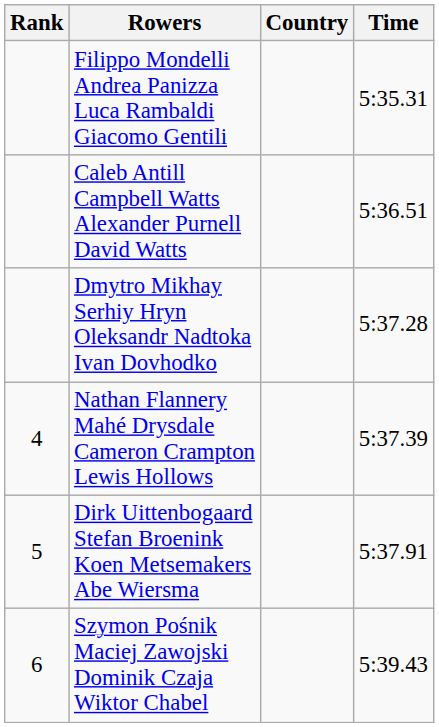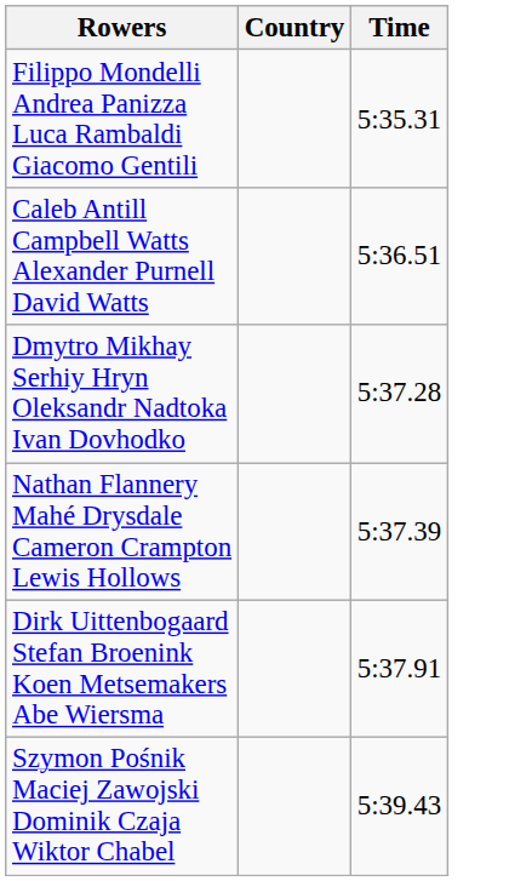 <table class="wikitable" style="text-align:center">
 <tr>
-<th>Rank</th>
 <th>Rowers</th>
 <th>Country</th>
 <th>Time</th>
 </tr>
 <tr>
-<td></td>
 <td align="left"><a href='#'>Filippo Mondelli</a><br><a href='#'>Andrea Panizza</a><br><a href='#'>Luca Rambaldi</a><br><a href='#'>Giacomo Gentili</a></td>
 <td align="left"></td>
 <td>5:35.31</td>
 </tr>
 <tr>
-<td></td>
 <td align="left"><a href='#'>Caleb Antill</a><br><a href='#'>Campbell Watts</a><br><a href='#'>Alexander Purnell</a><br><a href='#'>David Watts</a></td>
 <td align="left"></td>
 <td>5:36.51</td>
 </tr>
 <tr>
-<td></td>
 <td align="left"><a href='#'>Dmytro Mikhay</a><br><a href='#'>Serhiy Hryn</a><br><a href='#'>Oleksandr Nadtoka</a><br><a href='#'>Ivan Dovhodko</a></td>
 <td align="left"></td>
 <td>5:37.28</td>
 </tr>
 <tr>
-<td>4</td>
 <td align="left"><a href='#'>Nathan Flannery</a><br><a href='#'>Mahé Drysdale</a><br><a href='#'>Cameron Crampton</a><br><a href='#'>Lewis Hollows</a></td>
 <td align="left"></td>
 <td>5:37.39</td>
 </tr>
 <tr>
-<td>5</td>
 <td align="left"><a href='#'>Dirk Uittenbogaard</a><br><a href='#'>Stefan Broenink</a><br><a href='#'>Koen Metsemakers</a><br><a href='#'>Abe Wiersma</a></td>
 <td align="left"></td>
 <td>5:37.91</td>
 </tr>
 <tr>
-<td>6</td>
 <td align="left"><a href='#'>Szymon Pośnik</a><br><a href='#'>Maciej Zawojski</a><br><a href='#'>Dominik Czaja</a><br><a href='#'>Wiktor Chabel</a></td>
 <td align="left"></td>
 <td>5:39.43</td>
 </tr>
 </table>
